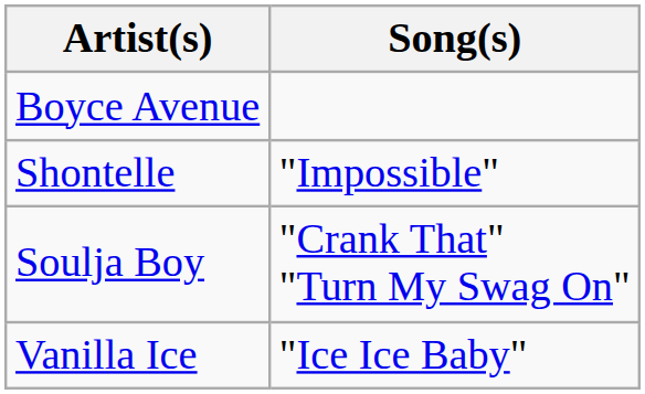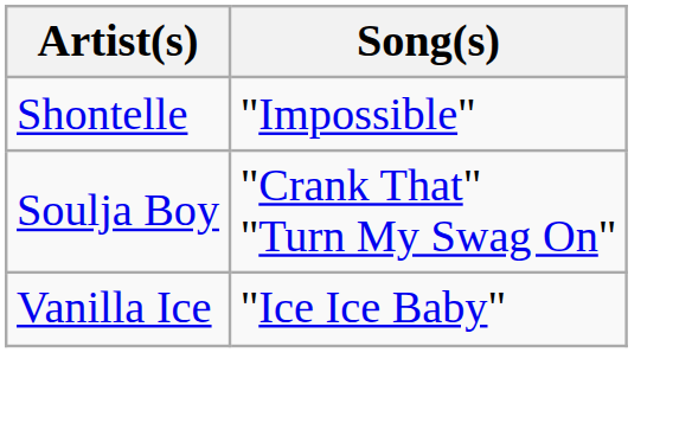 <table class="wikitable plainrowheaders">
 <tr>
 <th scope="col">Artist(s)</th>
 <th scope="col">Song(s)</th>
-</tr>
-<tr>
-<td><a href='#'>Boyce Avenue</a></td>
-<td></td>
 </tr>
 <tr>
 <td scope="row"><a href='#'>Shontelle</a><br></td>
 <td>"<a href='#'>Impossible</a>"</td>
 </tr>
 <tr>
 <td><a href='#'>Soulja Boy</a></td>
 <td>"<a href='#'>Crank That</a>"<br>"<a href='#'>Turn My Swag On</a>"</td>
 </tr>
 <tr>
 <td scope="row"><a href='#'>Vanilla Ice</a><br></td>
 <td>"<a href='#'>Ice Ice Baby</a>"</td>
 </tr>
 </table>
